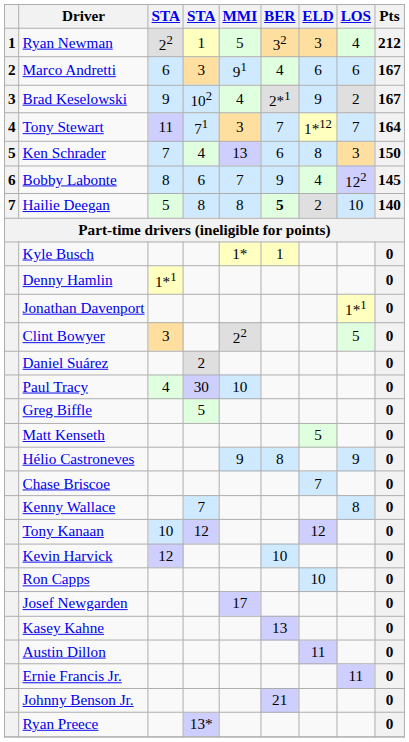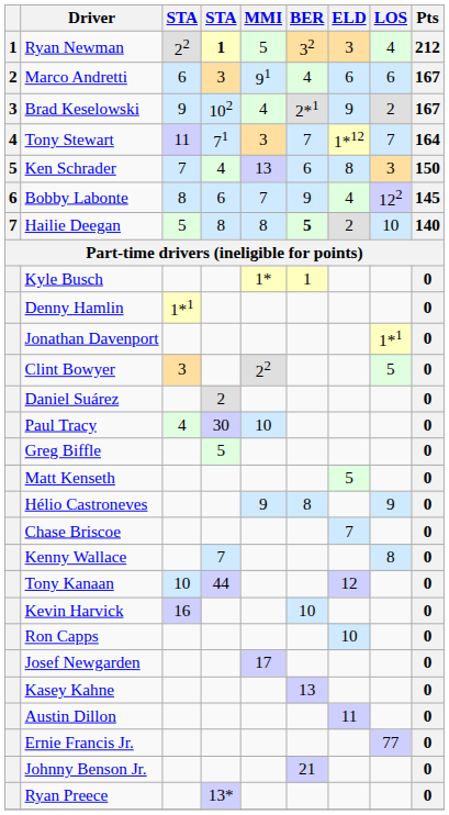 <table class="wikitable" style="text-align:center">
 <tr valign="center">
 <th valign="middle"></th>
 <th valign="middle">Driver</th>
 <th><a href='#'>STA</a></th>
 <th><a href='#'>STA</a></th>
 <th><a href='#'>MMI</a></th>
 <th><a href='#'>BER</a></th>
 <th><a href='#'>ELD</a></th>
 <th><a href='#'>LOS</a></th>
 <th valign="middle">Pts</th>
 </tr>
 <tr>
 <th>1</th>
 <td align="left"><a href='#'>Ryan Newman</a></td>
 <td style="background:#DFDFDF;">2<sup>2</sup></td>
-<td style="background:#FFFFBF;">1</td>
+<td style="background:#FFFFBF;"><strong>1</strong></td>
 <td style="background:#DFFFDF;">5</td>
 <td style="background:#FFDF9F;">3<sup>2</sup></td>
 <td style="background:#FFDF9F;">3</td>
 <td style="background:#DFFFDF;">4</td>
 <th>212</th>
 </tr>
 <tr>
 <th>2</th>
 <td align="left"><a href='#'>Marco Andretti</a></td>
 <td style="background:#CFEAFF;">6</td>
 <td style="background:#FFDF9F;">3</td>
 <td style="background:#CFEAFF;">9<sup>1</sup></td>
 <td style="background:#DFFFDF;">4</td>
 <td style="background:#CFEAFF;">6</td>
 <td style="background:#CFEAFF;">6</td>
 <th>167</th>
 </tr>
 <tr>
 <th>3</th>
 <td align="left"><a href='#'>Brad Keselowski</a></td>
 <td style="background:#CFEAFF;">9</td>
 <td style="background:#CFEAFF;">10<sup>2</sup></td>
 <td style="background:#DFFFDF;">4</td>
 <td style="background:#DFDFDF;">2*<sup>1</sup></td>
 <td style="background:#CFEAFF;">9</td>
 <td style="background:#DFDFDF;">2</td>
 <th>167</th>
 </tr>
 <tr>
 <th>4</th>
 <td align="left"><a href='#'>Tony Stewart</a></td>
 <td style="background:#CFCFFF;">11</td>
 <td style="background:#CFEAFF;">7<sup>1</sup></td>
 <td style="background:#FFDF9F;">3</td>
 <td style="background:#CFEAFF;">7</td>
 <td style="background:#FFFFBF;">1*<sup>12</sup></td>
 <td style="background:#CFEAFF;">7</td>
 <th>164</th>
 </tr>
 <tr>
 <th>5</th>
 <td align="left"><a href='#'>Ken Schrader</a></td>
 <td style="background:#CFEAFF;">7</td>
 <td style="background:#DFFFDF;">4</td>
 <td style="background:#CFCFFF;">13</td>
 <td style="background:#CFEAFF;">6</td>
 <td style="background:#CFEAFF;">8</td>
 <td style="background:#FFDF9F;">3</td>
 <th>150</th>
 </tr>
 <tr>
 <th>6</th>
 <td align="left"><a href='#'>Bobby Labonte</a></td>
 <td style="background:#CFEAFF;">8</td>
 <td style="background:#CFEAFF;">6</td>
 <td style="background:#CFEAFF;">7</td>
 <td style="background:#CFEAFF;">9</td>
 <td style="background:#DFFFDF;">4</td>
 <td style="background:#CFCFFF;">12<sup>2</sup></td>
 <th>145</th>
 </tr>
 <tr>
 <th>7</th>
 <td align="left"><a href='#'>Hailie Deegan</a></td>
 <td style="background:#DFFFDF;">5</td>
 <td style="background:#CFEAFF;">8</td>
 <td style="background:#CFEAFF;">8</td>
 <td style="background:#DFFFDF;"><strong>5</strong></td>
 <td style="background:#DFDFDF;">2</td>
 <td style="background:#CFEAFF;">10</td>
 <th>140</th>
 </tr>
 <tr>
 <th colspan=9>Part-time drivers (ineligible for points)</th>
 </tr>
 <tr>
 <th></th>
 <td align="left"><a href='#'>Kyle Busch</a></td>
 <td></td>
 <td></td>
 <td style="background:#FFFFBF;">1*</td>
 <td style="background:#FFFFBF;">1</td>
 <td></td>
 <td></td>
 <th>0</th>
 </tr>
 <tr>
 <th></th>
 <td align="left"><a href='#'>Denny Hamlin</a></td>
 <td style="background:#FFFFBF;">1*<sup>1</sup></td>
 <td></td>
 <td></td>
 <td></td>
 <td></td>
 <td></td>
 <th>0</th>
 </tr>
 <tr>
 <th></th>
 <td align="left" nowrap><a href='#'>Jonathan Davenport</a></td>
 <td></td>
 <td></td>
 <td></td>
 <td></td>
 <td></td>
 <td style="background:#FFFFBF;">1*<sup>1</sup></td>
 <th>0</th>
 </tr>
 <tr>
 <th></th>
 <td align="left"><a href='#'>Clint Bowyer</a></td>
 <td style="background:#FFDF9F;">3</td>
 <td></td>
 <td style="background:#DFDFDF;">2<sup>2</sup></td>
 <td></td>
 <td></td>
 <td style="background:#DFFFDF;">5</td>
 <th>0</th>
 </tr>
 <tr>
 <th></th>
 <td align="left"><a href='#'>Daniel Suárez</a></td>
 <td></td>
 <td style="background:#DFDFDF;">2</td>
 <td></td>
 <td></td>
 <td></td>
 <td></td>
 <th>0</th>
 </tr>
 <tr>
 <th></th>
 <td align="left"><a href='#'>Paul Tracy</a></td>
 <td style="background:#DFFFDF;">4</td>
 <td style="background:#CFCFFF;">30</td>
 <td style="background:#CFEAFF;">10</td>
 <td></td>
 <td></td>
 <td></td>
 <th>0</th>
 </tr>
 <tr>
 <th></th>
 <td align="left"><a href='#'>Greg Biffle</a></td>
 <td></td>
 <td style="background:#DFFFDF;">5</td>
 <td></td>
 <td></td>
 <td></td>
 <td></td>
 <th>0</th>
 </tr>
 <tr>
 <th></th>
 <td align="left"><a href='#'>Matt Kenseth</a></td>
 <td></td>
 <td></td>
 <td></td>
 <td></td>
 <td style="background:#DFFFDF;">5</td>
 <td></td>
 <th>0</th>
 </tr>
 <tr>
 <th></th>
 <td align="left"><a href='#'>Hélio Castroneves</a></td>
 <td></td>
 <td></td>
 <td style="background:#CFEAFF;">9</td>
 <td style="background:#CFEAFF;">8</td>
 <td></td>
 <td style="background:#CFEAFF;">9</td>
 <th>0</th>
 </tr>
 <tr>
 <th></th>
 <td align="left"><a href='#'>Chase Briscoe</a></td>
 <td></td>
 <td></td>
 <td></td>
 <td></td>
 <td style="background:#CFEAFF;">7</td>
 <td></td>
 <th>0</th>
 </tr>
 <tr>
 <th></th>
 <td align="left"><a href='#'>Kenny Wallace</a></td>
 <td></td>
 <td style="background:#CFEAFF;">7</td>
 <td></td>
 <td></td>
 <td></td>
 <td style="background:#CFEAFF;">8</td>
 <th>0</th>
 </tr>
 <tr>
 <th></th>
 <td align="left"><a href='#'>Tony Kanaan</a></td>
 <td style="background:#CFEAFF;">10</td>
-<td style="background:#CFCFFF;">12</td>
+<td style="background:#CFCFFF;">44</td>
 <td></td>
 <td></td>
 <td style="background:#CFCFFF;">12</td>
 <td></td>
 <th>0</th>
 </tr>
 <tr>
 <th></th>
 <td align="left"><a href='#'>Kevin Harvick</a></td>
-<td style="background:#CFCFFF;">12</td>
+<td style="background:#CFCFFF;">16</td>
 <td></td>
 <td></td>
 <td style="background:#CFEAFF;">10</td>
 <td></td>
 <td></td>
 <th>0</th>
 </tr>
 <tr>
 <th></th>
 <td align="left"><a href='#'>Ron Capps</a></td>
 <td></td>
 <td></td>
 <td></td>
 <td></td>
 <td style="background:#CFEAFF;">10</td>
 <td></td>
 <th>0</th>
 </tr>
 <tr>
 <th></th>
 <td align="left"><a href='#'>Josef Newgarden</a></td>
 <td></td>
 <td></td>
 <td style="background:#CFCFFF;">17</td>
 <td></td>
 <td></td>
 <td></td>
 <th>0</th>
 </tr>
 <tr>
 <th></th>
 <td align="left"><a href='#'>Kasey Kahne</a></td>
 <td></td>
 <td></td>
 <td></td>
 <td style="background:#CFCFFF;">13</td>
 <td></td>
 <td></td>
 <th>0</th>
 </tr>
 <tr>
 <th></th>
 <td align="left"><a href='#'>Austin Dillon</a></td>
 <td></td>
 <td></td>
 <td></td>
 <td></td>
 <td style="background:#CFCFFF;">11</td>
 <td></td>
 <th>0</th>
 </tr>
 <tr>
 <th></th>
 <td align="left"><a href='#'>Ernie Francis Jr.</a></td>
 <td></td>
 <td></td>
 <td></td>
 <td></td>
 <td></td>
-<td style="background:#CFCFFF;">11</td>
+<td style="background:#CFCFFF;">77</td>
 <th>0</th>
 </tr>
 <tr>
 <th></th>
 <td align="left"><a href='#'>Johnny Benson Jr.</a></td>
 <td></td>
 <td></td>
 <td></td>
 <td style="background:#CFCFFF;">21</td>
 <td></td>
 <td></td>
 <th>0</th>
 </tr>
 <tr>
 <th></th>
 <td align="left"><a href='#'>Ryan Preece</a></td>
 <td></td>
 <td style="background:#CFCFFF;">13*</td>
 <td></td>
 <td></td>
 <td></td>
 <td></td>
 <th>0</th>
 </tr>
 <tr>
 </tr>
 </table>
